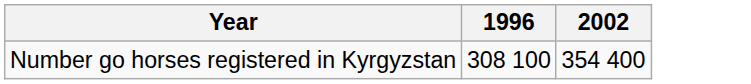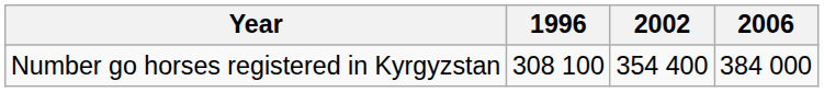 <table class="wikitable">
 <tr>
 <th>Year</th>
 <th>1996</th>
 <th>2002</th>
+<th>2006</th>
 </tr>
 <tr>
 <td>Number go horses registered in Kyrgyzstan</td>
 <td>308 100</td>
 <td>354 400</td>
+<td>384 000</td>
 </tr>
 </table>
